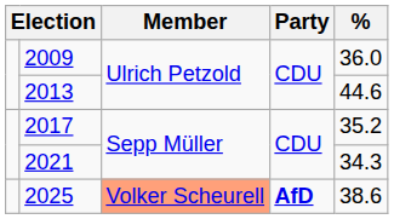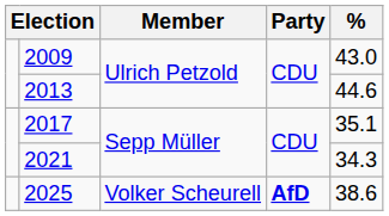 <table class=wikitable>
 <tr>
 <th colspan=2>Election</th>
 <th>Member</th>
 <th>Party</th>
 <th>%</th>
 </tr>
 <tr>
 <td rowspan=2 bgcolor=></td>
 <td><a href='#'>2009</a></td>
 <td rowspan=2><a href='#'>Ulrich Petzold</a></td>
 <td rowspan=2><a href='#'>CDU</a></td>
-<td align=right>36.0</td>
+<td align=right>43.0</td>
 </tr>
 <tr>
 <td><a href='#'>2013</a></td>
 <td align=right>44.6</td>
 </tr>
 <tr>
 <td rowspan=2 bgcolor=></td>
 <td><a href='#'>2017</a></td>
 <td rowspan=2><a href='#'>Sepp Müller</a></td>
 <td rowspan=2><a href='#'>CDU</a></td>
-<td align=right>35.2</td>
+<td align=right>35.1</td>
 </tr>
 <tr>
 <td><a href='#'>2021</a></td>
 <td align=right>34.3</td>
 </tr>
 <tr>
 <td bgcolor=></td>
 <td><a href='#'>2025</a></td>
-<td style="background: lightsalmon;"><a href='#'>Volker Scheurell</a></td>
+<td><a href='#'>Volker Scheurell</a></td>
 <td><strong><a href='#'>AfD</a></strong></td>
 <td align=right>38.6</td>
 </tr>
 </table>
